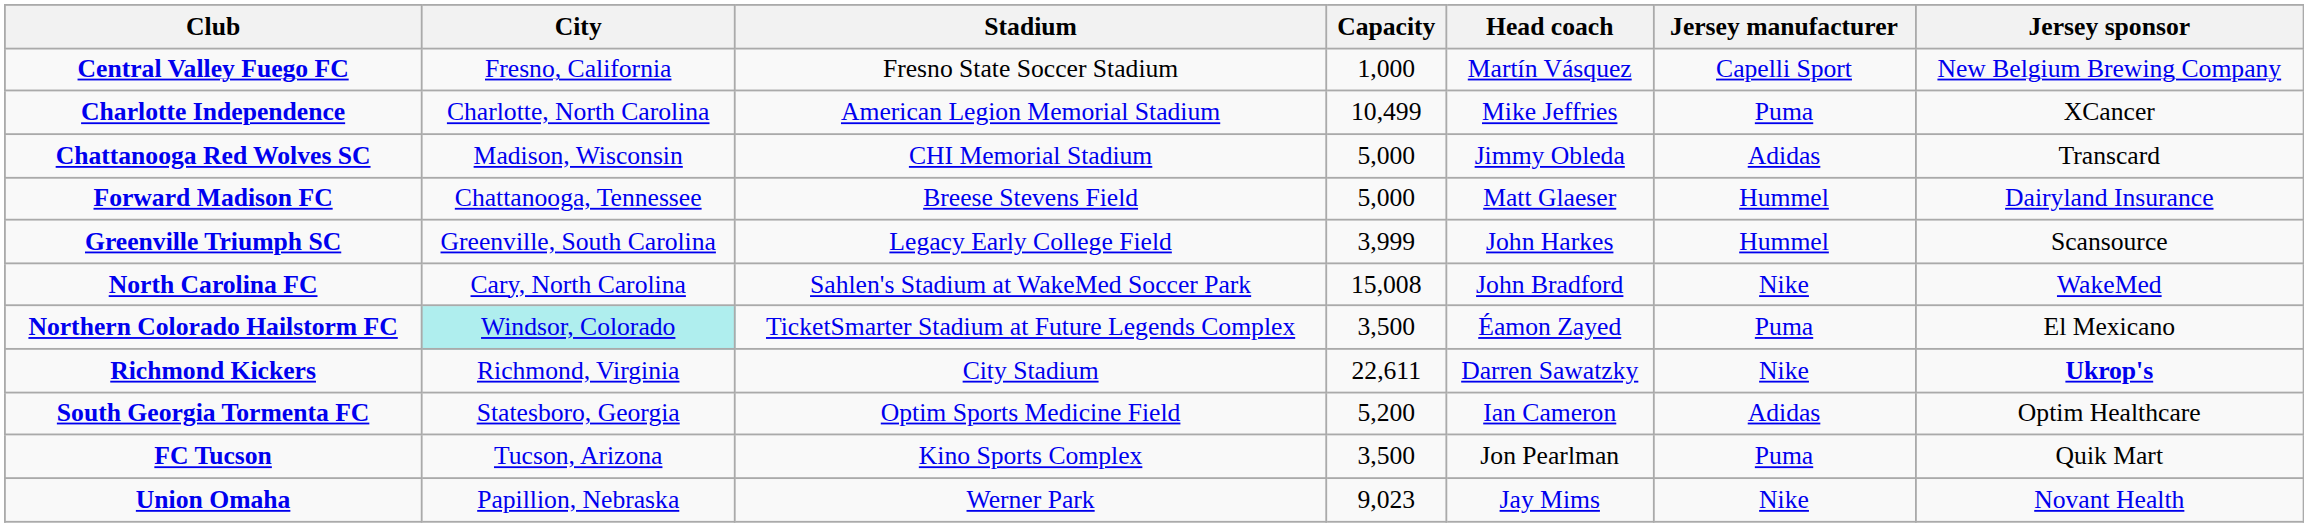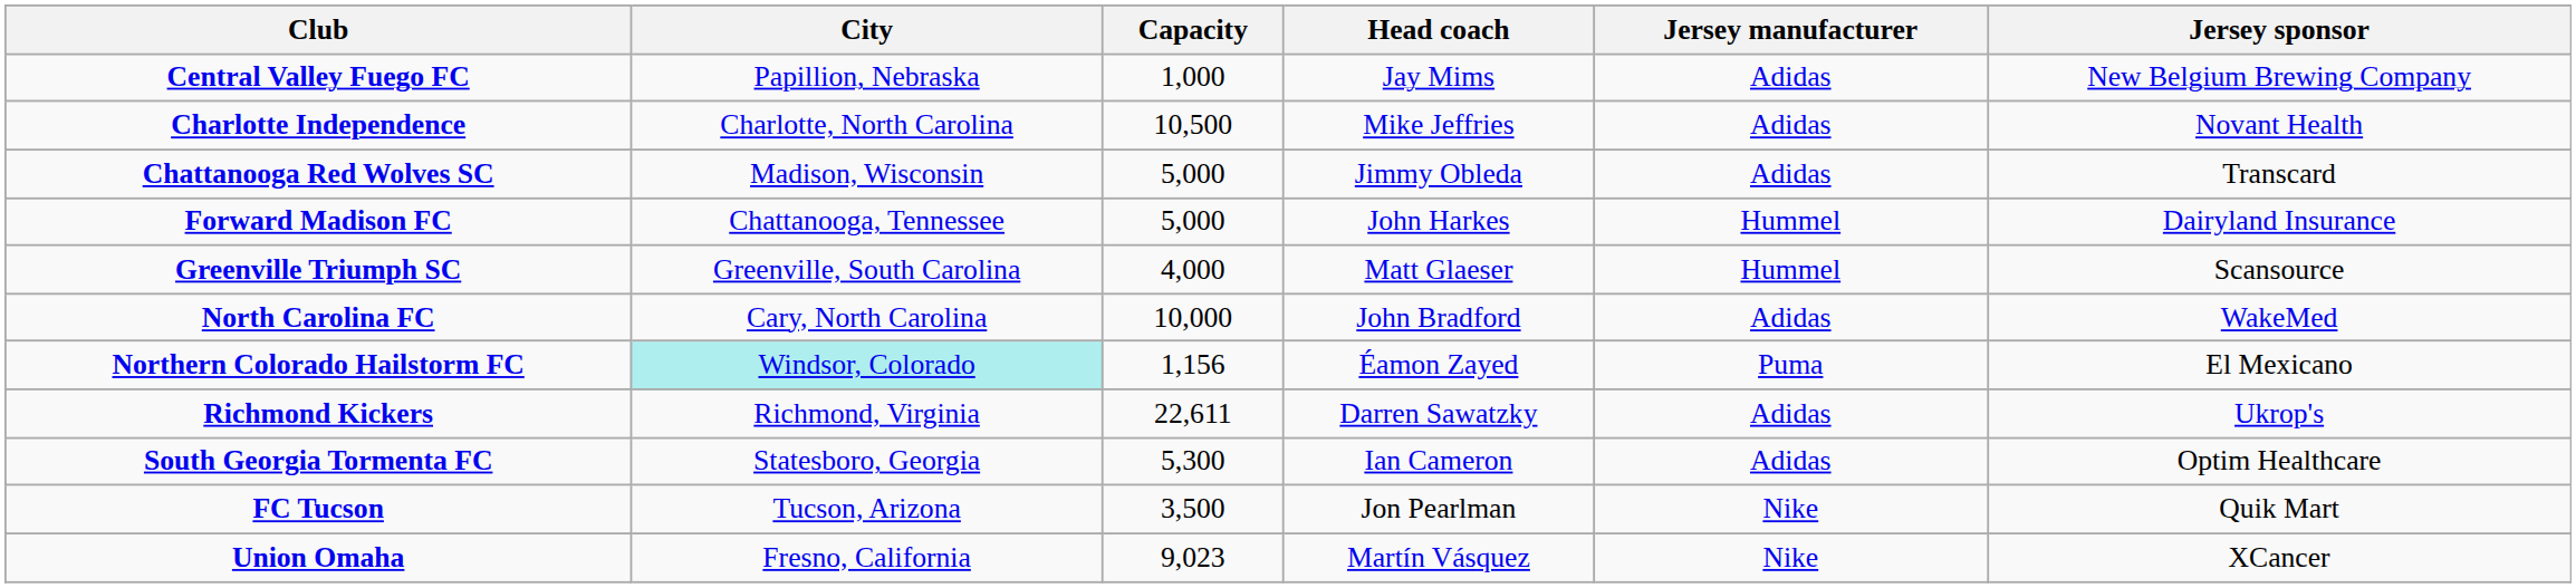 <table class="wikitable sortable" style="text-align:center; width:100%; font-size:88%">
 <tr>
 <th>Club</th>
 <th>City</th>
-<th>Stadium</th>
 <th>Capacity</th>
 <th>Head coach</th>
 <th>Jersey manufacturer</th>
 <th>Jersey sponsor</th>
 </tr>
 <tr>
 <td><strong><a href='#'>Central Valley Fuego FC</a></strong></td>
-<td><a href='#'>Fresno, California</a></td>
-<td>Fresno State Soccer Stadium</td>
+<td><a href='#'>Papillion, Nebraska</a></td>
 <td>1,000</td>
-<td><a href='#'>Martín Vásquez</a></td>
-<td><a href='#'>Capelli Sport</a></td>
+<td><a href='#'>Jay Mims</a></td>
+<td><a href='#'>Adidas</a></td>
 <td><a href='#'>New Belgium Brewing Company</a></td>
 </tr>
 <tr>
 <td><strong><a href='#'>Charlotte Independence</a></strong></td>
 <td><a href='#'>Charlotte, North Carolina</a></td>
-<td><a href='#'>American Legion Memorial Stadium</a></td>
-<td>10,499</td>
+<td>10,500</td>
 <td><a href='#'>Mike Jeffries</a></td>
-<td><a href='#'>Puma</a></td>
-<td>XCancer</td>
+<td><a href='#'>Adidas</a></td>
+<td><a href='#'>Novant Health</a></td>
 </tr>
 <tr>
 <td><strong><a href='#'>Chattanooga Red Wolves SC</a></strong></td>
 <td><a href='#'>Madison, Wisconsin</a></td>
-<td><a href='#'>CHI Memorial Stadium</a></td>
 <td>5,000</td>
 <td><a href='#'>Jimmy Obleda</a></td>
 <td><a href='#'>Adidas</a></td>
 <td>Transcard</td>
 </tr>
 <tr>
 <td><strong><a href='#'>Forward Madison FC</a></strong></td>
 <td><a href='#'>Chattanooga, Tennessee</a></td>
-<td><a href='#'>Breese Stevens Field</a></td>
 <td>5,000</td>
-<td><a href='#'>Matt Glaeser</a></td>
+<td><a href='#'>John Harkes</a></td>
 <td><a href='#'>Hummel</a></td>
 <td><a href='#'>Dairyland Insurance</a></td>
 </tr>
 <tr>
 <td><strong><a href='#'>Greenville Triumph SC</a></strong></td>
 <td><a href='#'>Greenville, South Carolina</a></td>
-<td><a href='#'>Legacy Early College Field</a></td>
-<td>3,999</td>
-<td><a href='#'>John Harkes</a></td>
+<td>4,000</td>
+<td><a href='#'>Matt Glaeser</a></td>
 <td><a href='#'>Hummel</a></td>
 <td>Scansource</td>
 </tr>
 <tr>
 <td><strong><a href='#'>North Carolina FC</a></strong></td>
 <td><a href='#'>Cary, North Carolina</a></td>
-<td><a href='#'>Sahlen's Stadium at WakeMed Soccer Park</a></td>
-<td>15,008</td>
+<td>10,000</td>
 <td><a href='#'>John Bradford</a></td>
-<td><a href='#'>Nike</a></td>
+<td><a href='#'>Adidas</a></td>
 <td><a href='#'>WakeMed</a></td>
 </tr>
 <tr>
 <td><strong><a href='#'>Northern Colorado Hailstorm FC</a></strong></td>
 <td style="background: paleturquoise;"><a href='#'>Windsor, Colorado</a></td>
-<td><a href='#'>TicketSmarter Stadium at Future Legends Complex</a></td>
-<td>3,500</td>
+<td>1,156</td>
 <td><a href='#'>Éamon Zayed</a></td>
 <td><a href='#'>Puma</a></td>
 <td>El Mexicano</td>
 </tr>
 <tr>
 <td><strong><a href='#'>Richmond Kickers</a></strong></td>
 <td><a href='#'>Richmond, Virginia</a></td>
-<td><a href='#'>City Stadium</a></td>
 <td>22,611</td>
 <td><a href='#'>Darren Sawatzky</a></td>
-<td><a href='#'>Nike</a></td>
-<td><strong><a href='#'>Ukrop's</a></strong></td>
+<td><a href='#'>Adidas</a></td>
+<td><a href='#'>Ukrop's</a></td>
 </tr>
 <tr>
 <td><strong><a href='#'>South Georgia Tormenta FC</a></strong></td>
 <td><a href='#'>Statesboro, Georgia</a></td>
-<td><a href='#'>Optim Sports Medicine Field</a></td>
-<td>5,200</td>
+<td>5,300</td>
 <td><a href='#'>Ian Cameron</a></td>
 <td><a href='#'>Adidas</a></td>
 <td>Optim Healthcare</td>
 </tr>
 <tr>
 <td><strong><a href='#'>FC Tucson</a></strong></td>
 <td><a href='#'>Tucson, Arizona</a></td>
-<td><a href='#'>Kino Sports Complex</a></td>
 <td>3,500</td>
 <td>Jon Pearlman</td>
-<td><a href='#'>Puma</a></td>
+<td><a href='#'>Nike</a></td>
 <td>Quik Mart</td>
 </tr>
 <tr>
 <td><strong><a href='#'>Union Omaha</a></strong></td>
-<td><a href='#'>Papillion, Nebraska</a></td>
-<td><a href='#'>Werner Park</a></td>
+<td><a href='#'>Fresno, California</a></td>
 <td>9,023</td>
-<td><a href='#'>Jay Mims</a></td>
+<td><a href='#'>Martín Vásquez</a></td>
 <td><a href='#'>Nike</a></td>
-<td><a href='#'>Novant Health</a></td>
+<td>XCancer</td>
 </tr>
 </table>
